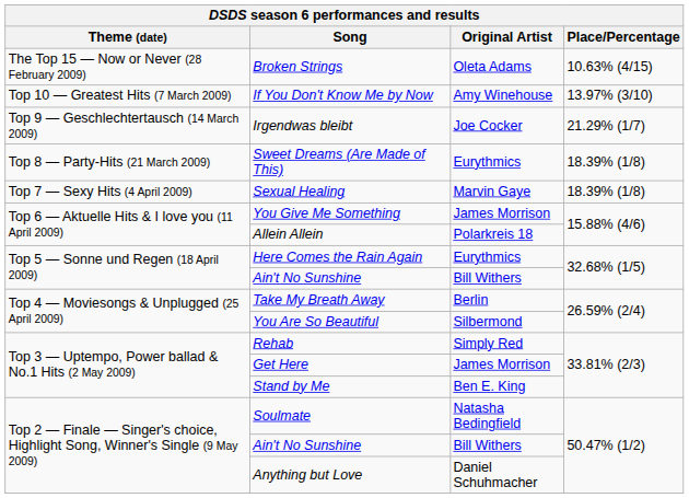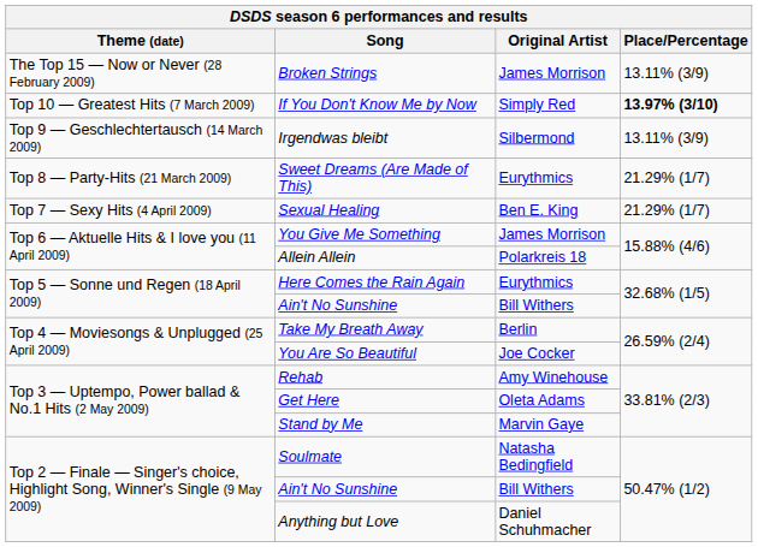 <table class="wikitable collapsible autocollapse" style="width:90%; margin:1em auto 1em auto;">
 <tr>
 <th colspan="6" bgcolor="8b8589"><em>DSDS</em> season 6 performances and results</th>
 </tr>
 <tr>
 <th width=300px>Theme <small>(date)</small></th>
 <th width=250px>Song</th>
 <th width=130px>Original Artist</th>
 <th width=120px>Place/Percentage</th>
 </tr>
 <tr>
 <td>The Top 15 — Now or Never <small>(28 February 2009)</small></td>
 <td><em><a href='#'>Broken Strings</a></em></td>
-<td><a href='#'>Oleta Adams</a></td>
-<td>10.63% (4/15)</td>
+<td><a href='#'>James Morrison</a></td>
+<td>13.11% (3/9)</td>
 </tr>
 <tr>
 <td>Top 10 — Greatest Hits <small>(7 March 2009)</small></td>
 <td><em><a href='#'>If You Don't Know Me by Now</a></em></td>
-<td><a href='#'>Amy Winehouse</a></td>
-<td>13.97% (3/10)</td>
+<td><a href='#'>Simply Red</a></td>
+<td><strong>13.97% (3/10)</strong></td>
 </tr>
 <tr>
 <td>Top 9 — Geschlechtertausch <small>(14 March 2009)</small></td>
 <td><em>Irgendwas bleibt</em></td>
-<td><a href='#'>Joe Cocker</a></td>
-<td>21.29% (1/7)</td>
+<td><a href='#'>Silbermond</a></td>
+<td>13.11% (3/9)</td>
 </tr>
 <tr>
 <td>Top 8 — Party-Hits <small>(21 March 2009)</small></td>
 <td><em><a href='#'>Sweet Dreams (Are Made of This)</a></em></td>
 <td><a href='#'>Eurythmics</a></td>
-<td>18.39% (1/8)</td>
+<td>21.29% (1/7)</td>
 </tr>
 <tr>
 <td>Top 7 — Sexy Hits <small>(4 April 2009)</small></td>
 <td><em><a href='#'>Sexual Healing</a></em></td>
-<td><a href='#'>Marvin Gaye</a></td>
-<td>18.39% (1/8)</td>
+<td><a href='#'>Ben E. King</a></td>
+<td>21.29% (1/7)</td>
 </tr>
 <tr>
 <td rowspan="2">Top 6 — Aktuelle Hits & I love you <small>(11 April 2009)</small></td>
 <td><em><a href='#'>You Give Me Something</a></em></td>
 <td><a href='#'>James Morrison</a></td>
 <td rowspan="2">15.88% (4/6)</td>
 </tr>
 <tr>
 <td><em>Allein Allein</em></td>
 <td><a href='#'>Polarkreis 18</a></td>
 </tr>
 <tr>
 <td rowspan="2">Top 5 — Sonne und Regen <small>(18 April 2009)</small></td>
 <td><em><a href='#'>Here Comes the Rain Again</a></em></td>
 <td><a href='#'>Eurythmics</a></td>
 <td rowspan="2">32.68% (1/5)</td>
 </tr>
 <tr>
 <td><em><a href='#'>Ain't No Sunshine</a></em></td>
 <td><a href='#'>Bill Withers</a></td>
 </tr>
 <tr>
 <td rowspan="2">Top 4 — Moviesongs & Unplugged <small>(25 April 2009)</small></td>
 <td><em><a href='#'>Take My Breath Away</a></em></td>
 <td><a href='#'>Berlin</a></td>
 <td rowspan="2">26.59% (2/4)</td>
 </tr>
 <tr>
 <td><em><a href='#'>You Are So Beautiful</a></em></td>
-<td><a href='#'>Silbermond</a></td>
+<td><a href='#'>Joe Cocker</a></td>
 </tr>
 <tr>
 <td rowspan="3">Top 3 — Uptempo, Power ballad & No.1 Hits <small>(2 May 2009)</small></td>
 <td><em><a href='#'>Rehab</a></em></td>
-<td><a href='#'>Simply Red</a></td>
+<td><a href='#'>Amy Winehouse</a></td>
 <td rowspan="3">33.81% (2/3)</td>
 </tr>
 <tr>
 <td><em><a href='#'>Get Here</a></em></td>
-<td><a href='#'>James Morrison</a></td>
+<td><a href='#'>Oleta Adams</a></td>
 </tr>
 <tr>
 <td><em><a href='#'>Stand by Me</a></em></td>
-<td><a href='#'>Ben E. King</a></td>
+<td><a href='#'>Marvin Gaye</a></td>
 </tr>
 <tr>
 <td rowspan="3">Top 2 — Finale — Singer's choice, Highlight Song, Winner's Single <small>(9 May 2009)</small></td>
 <td><em><a href='#'>Soulmate</a></em></td>
 <td><a href='#'>Natasha Bedingfield</a></td>
 <td rowspan="3">50.47% (1/2)</td>
 </tr>
 <tr>
 <td><em><a href='#'>Ain't No Sunshine</a></em></td>
 <td><a href='#'>Bill Withers</a></td>
 </tr>
 <tr>
 <td><em>Anything but Love</em></td>
 <td>Daniel Schuhmacher</td>
 </tr>
 </table>
